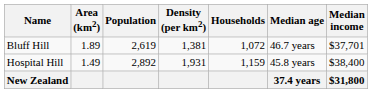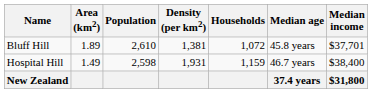 <table class="wikitable">
 <tr>
 <th>Name</th>
 <th>Area<br>(km<sup>2</sup>)</th>
 <th>Population</th>
 <th>Density<br>(per km<sup>2</sup>)</th>
 <th>Households</th>
 <th>Median age</th>
 <th>Median<br>income</th>
 </tr>
 <tr>
 <td>Bluff Hill</td>
 <td style="text-align:right;">1.89</td>
-<td style="text-align:right;">2,619</td>
+<td style="text-align:right;">2,610</td>
 <td style="text-align:right;">1,381</td>
 <td style="text-align:right;">1,072</td>
-<td>46.7 years</td>
+<td>45.8 years</td>
 <td>$37,701</td>
 </tr>
 <tr>
 <td>Hospital Hill</td>
 <td style="text-align:right;">1.49</td>
-<td style="text-align:right;">2,892</td>
+<td style="text-align:right;">2,598</td>
 <td style="text-align:right;">1,931</td>
 <td style="text-align:right;">1,159</td>
-<td>45.8 years</td>
+<td>46.7 years</td>
 <td>$38,400</td>
 </tr>
 <tr>
 <th>New Zealand</th>
 <th></th>
 <th></th>
 <th></th>
 <th></th>
 <th>37.4 years</th>
 <th style="text-align:left;">$31,800</th>
 </tr>
 </table>
